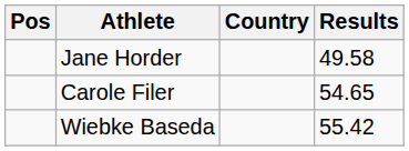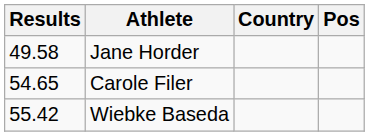 <table class="wikitable">
 <tr>
-<th>Pos</th>
+<th>Results</th>
 <th>Athlete</th>
 <th>Country</th>
-<th>Results</th>
+<th>Pos</th>
 </tr>
 <tr>
-<td align="center"></td>
+<td>49.58</td>
 <td>Jane Horder</td>
 <td></td>
-<td>49.58</td>
+<td align="center"></td>
 </tr>
 <tr>
-<td align="center"></td>
+<td>54.65</td>
 <td>Carole Filer</td>
 <td></td>
-<td>54.65</td>
+<td align="center"></td>
 </tr>
 <tr>
-<td align="center"></td>
+<td>55.42</td>
 <td>Wiebke Baseda</td>
 <td></td>
-<td>55.42</td>
+<td align="center"></td>
 </tr>
 </table>
